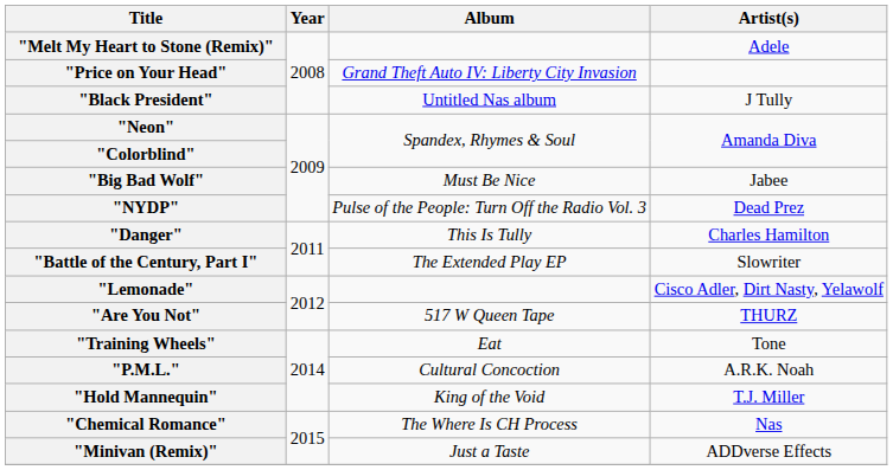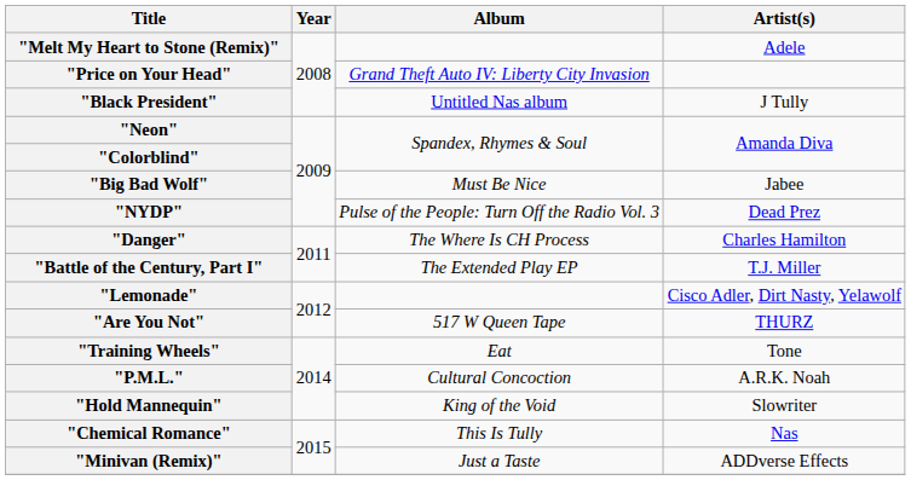 <table class="wikitable plainrowheaders" style="text-align:center;">
 <tr>
 <th scope="col" style="width:16em;">Title</th>
 <th scope="col">Year</th>
 <th scope="col">Album</th>
 <th scope="col">Artist(s)</th>
 </tr>
 <tr>
 <th scope="row">"Melt My Heart to Stone (Remix)"</th>
 <td rowspan="3">2008</td>
 <td></td>
 <td><a href='#'>Adele</a></td>
 </tr>
 <tr>
 <th scope="row">"Price on Your Head"</th>
 <td><em><a href='#'>Grand Theft Auto IV: Liberty City Invasion</a></em></td>
 <td></td>
 </tr>
 <tr>
 <th scope="row">"Black President"</th>
 <td><a href='#'>Untitled Nas album</a></td>
 <td>J Tully</td>
 </tr>
 <tr>
 <th scope="row">"Neon"</th>
 <td rowspan="4">2009</td>
 <td rowspan="2"><em>Spandex, Rhymes & Soul</em></td>
 <td rowspan="2"><a href='#'>Amanda Diva</a></td>
 </tr>
 <tr>
 <th scope="row">"Colorblind"</th>
 </tr>
 <tr>
 <th scope="row">"Big Bad Wolf"</th>
 <td><em>Must Be Nice</em></td>
 <td>Jabee</td>
 </tr>
 <tr>
 <th scope="row">"NYDP"</th>
 <td><em>Pulse of the People: Turn Off the Radio Vol. 3</em></td>
 <td><a href='#'>Dead Prez</a></td>
 </tr>
 <tr>
 <th scope="row">"Danger"</th>
 <td rowspan="2">2011</td>
-<td><em>This Is Tully</em></td>
+<td><em>The Where Is CH Process</em></td>
 <td><a href='#'>Charles Hamilton</a></td>
 </tr>
 <tr>
 <th scope="row">"Battle of the Century, Part I"</th>
 <td><em>The Extended Play EP</em></td>
-<td>Slowriter</td>
+<td><a href='#'>T.J. Miller</a></td>
 </tr>
 <tr>
 <th scope="row">"Lemonade"</th>
 <td rowspan="2">2012</td>
 <td></td>
 <td><a href='#'>Cisco Adler</a>, <a href='#'>Dirt Nasty</a>, <a href='#'>Yelawolf</a></td>
 </tr>
 <tr>
 <th scope="row">"Are You Not"</th>
 <td><em>517 W Queen Tape</em></td>
 <td><a href='#'>THURZ</a></td>
 </tr>
 <tr>
 <th scope="row">"Training Wheels"</th>
 <td rowspan="3">2014</td>
 <td><em>Eat</em></td>
 <td>Tone</td>
 </tr>
 <tr>
 <th scope="row">"P.M.L."</th>
 <td><em>Cultural Concoction</em></td>
 <td>A.R.K. Noah</td>
 </tr>
 <tr>
 <th scope="row">"Hold Mannequin"</th>
 <td><em>King of the Void</em></td>
-<td><a href='#'>T.J. Miller</a></td>
+<td>Slowriter</td>
 </tr>
 <tr>
 <th scope="row">"Chemical Romance"</th>
 <td rowspan="2">2015</td>
-<td><em>The Where Is CH Process</em></td>
+<td><em>This Is Tully</em></td>
 <td><a href='#'>Nas</a></td>
 </tr>
 <tr>
 <th scope="row">"Minivan (Remix)"</th>
 <td><em>Just a Taste</em></td>
 <td>ADDverse Effects</td>
 </tr>
 <tr>
 </tr>
 </table>
